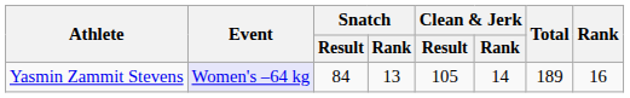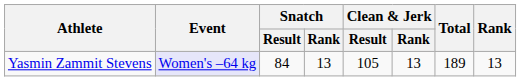 <table class="wikitable" style="font-size:90%">
 <tr>
 <th rowspan="2">Athlete</th>
 <th rowspan="2">Event</th>
 <th colspan="2">Snatch</th>
 <th colspan="2">Clean & Jerk</th>
 <th rowspan="2">Total</th>
 <th rowspan="2">Rank</th>
 </tr>
 <tr style="font-size:95%">
 <th>Result</th>
 <th>Rank</th>
 <th>Result</th>
 <th>Rank</th>
 </tr>
 <tr align=center>
 <td align=left><a href='#'>Yasmin Zammit Stevens</a></td>
 <td align=left style="background: lavender;"><a href='#'>Women's –64 kg</a></td>
 <td>84</td>
 <td>13</td>
 <td>105</td>
-<td>14</td>
+<td>13</td>
 <td>189</td>
-<td>16</td>
+<td>13</td>
 </tr>
 </table>
